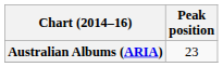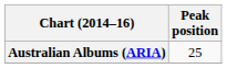 <table class="wikitable sortable plainrowheaders" style="text-align:center">
 <tr>
 <th>Chart (2014–16)</th>
 <th>Peak<br>position</th>
 </tr>
 <tr>
 <th scope="row">Australian Albums (<a href='#'>ARIA</a>)</th>
-<td>23</td>
+<td>25</td>
 </tr>
 <tr>
 </tr>
 <tr>
 </tr>
 <tr>
 </tr>
 <tr>
 </tr>
 </table>
